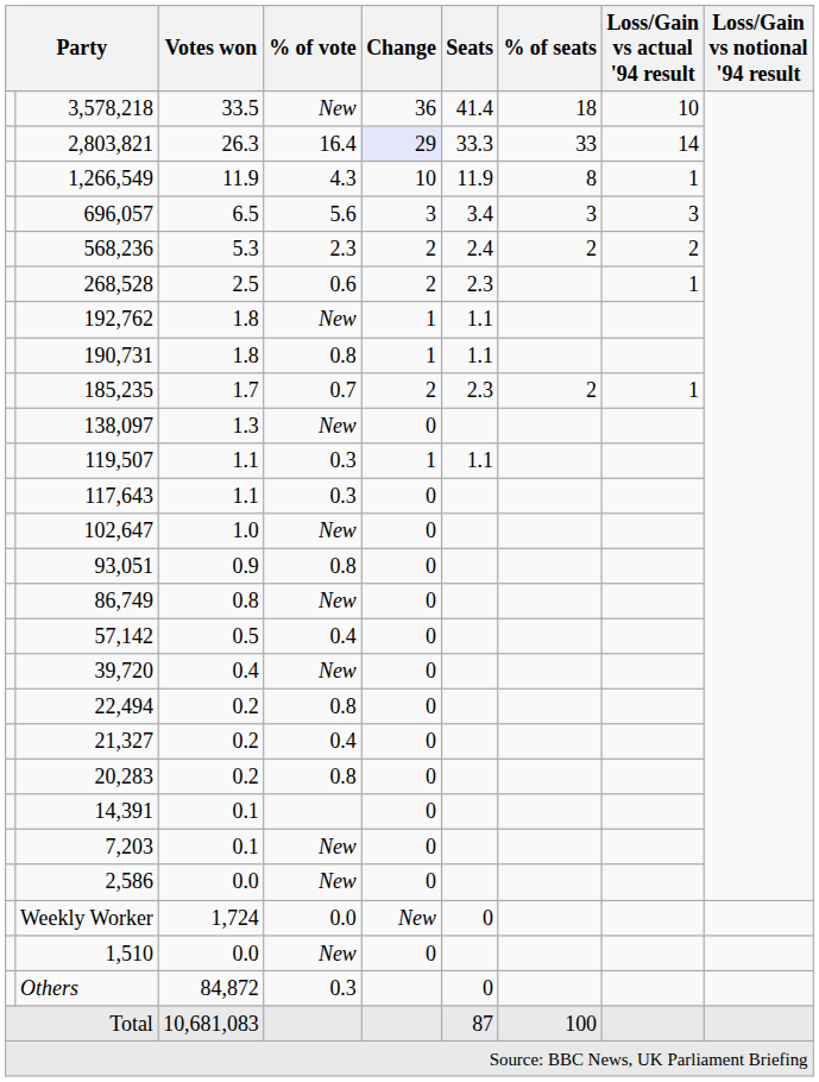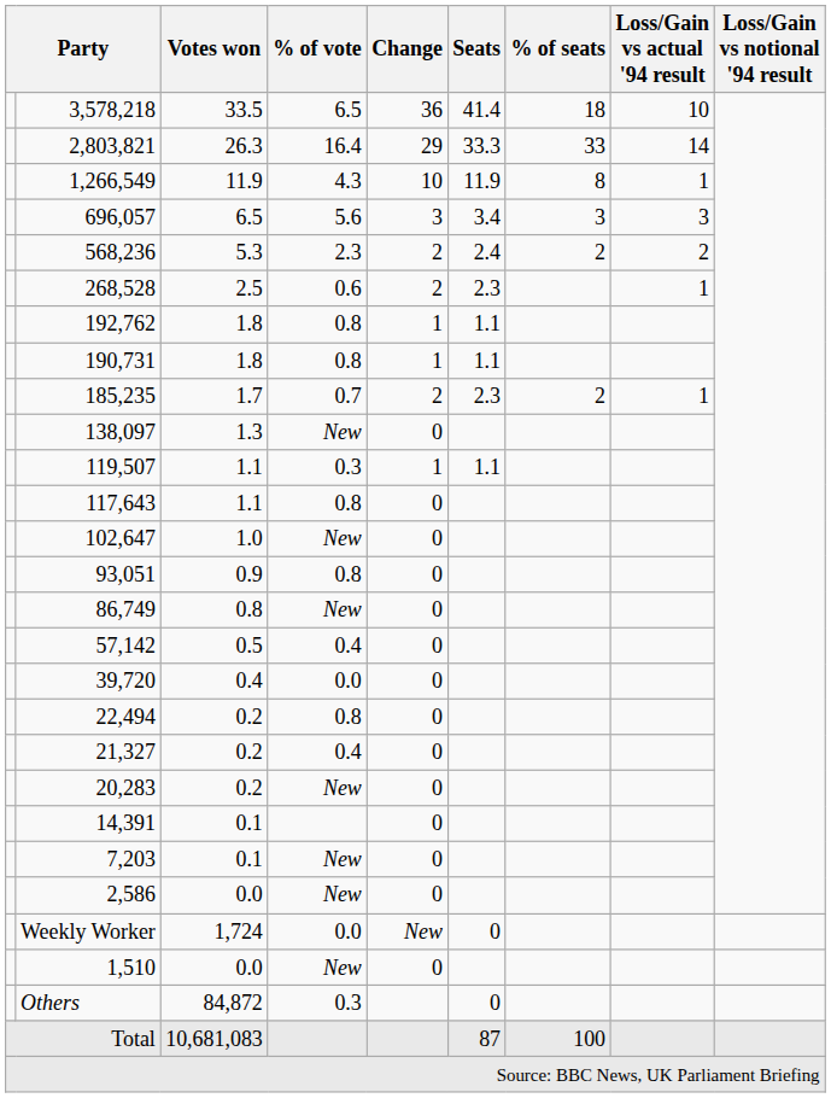 <table class="wikitable" style="font-size:95%;">
 <tr style="background:#e9e9e9;">
 <th colspan="2">Party</th>
 <th>Votes won</th>
 <th>% of vote</th>
 <th>Change</th>
 <th>Seats</th>
 <th>% of seats</th>
 <th>Loss/Gain <br> vs actual <br> '94 result</th>
 <th>Loss/Gain <br> vs notional <br> '94 result</th>
 </tr>
 <tr>
 <td></td>
 <td style="text-align:right;">3,578,218</td>
 <td style="text-align:right;">33.5</td>
-<td style="text-align:right;"><em>New</em></td>
+<td style="text-align:right;">6.5</td>
 <td style="text-align:right;">36</td>
 <td style="text-align:right;">41.4</td>
 <td style="text-align:right;">18</td>
 <td style="text-align:right;">10</td>
 </tr>
 <tr>
 <td></td>
 <td style="text-align:right;">2,803,821</td>
 <td style="text-align:right;">26.3</td>
 <td style="text-align:right;">16.4</td>
-<td style="background: lavender; text-align:right;">29</td>
+<td style="text-align:right;">29</td>
 <td style="text-align:right;">33.3</td>
 <td style="text-align:right;">33</td>
 <td style="text-align:right;">14</td>
 </tr>
 <tr>
 <td></td>
 <td style="text-align:right;">1,266,549</td>
 <td style="text-align:right;">11.9</td>
 <td style="text-align:right;">4.3</td>
 <td style="text-align:right;">10</td>
 <td style="text-align:right;">11.9</td>
 <td style="text-align:right;">8</td>
 <td style="text-align:right;">1</td>
 </tr>
 <tr>
 <td></td>
 <td style="text-align:right;">696,057</td>
 <td style="text-align:right;">6.5</td>
 <td style="text-align:right;">5.6</td>
 <td style="text-align:right;">3</td>
 <td style="text-align:right;">3.4</td>
 <td style="text-align:right;">3</td>
 <td style="text-align:right;">3</td>
 </tr>
 <tr>
 <td></td>
 <td style="text-align:right;">568,236</td>
 <td style="text-align:right;">5.3</td>
 <td style="text-align:right;">2.3</td>
 <td style="text-align:right;">2</td>
 <td style="text-align:right;">2.4</td>
 <td style="text-align:right;">2</td>
 <td style="text-align:right;">2</td>
 </tr>
 <tr>
 <td></td>
 <td style="text-align:right;">268,528</td>
 <td style="text-align:right;">2.5</td>
 <td style="text-align:right;">0.6</td>
 <td style="text-align:right;">2</td>
 <td style="text-align:right;">2.3</td>
 <td style="text-align:right;"></td>
 <td style="text-align:right;">1</td>
 </tr>
 <tr>
 <td></td>
 <td style="text-align:right;">192,762</td>
 <td style="text-align:right;">1.8</td>
-<td style="text-align:right;"><em>New</em></td>
+<td style="text-align:right;">0.8</td>
 <td style="text-align:right;">1</td>
 <td style="text-align:right;">1.1</td>
 <td style="text-align:right;"></td>
 <td style="text-align:right;"></td>
 </tr>
 <tr>
 <td></td>
 <td style="text-align:right;">190,731</td>
 <td style="text-align:right;">1.8</td>
 <td style="text-align:right;">0.8</td>
 <td style="text-align:right;">1</td>
 <td style="text-align:right;">1.1</td>
 <td style="text-align:right;"></td>
 <td style="text-align:right;"></td>
 </tr>
 <tr>
 <td></td>
 <td style="text-align:right;">185,235</td>
 <td style="text-align:right;">1.7</td>
 <td style="text-align:right;">0.7</td>
 <td style="text-align:right;">2</td>
 <td style="text-align:right;">2.3</td>
 <td style="text-align:right;">2</td>
 <td style="text-align:right;">1</td>
 </tr>
 <tr>
 <td></td>
 <td style="text-align:right;">138,097</td>
 <td style="text-align:right;">1.3</td>
 <td style="text-align:right;"><em>New</em></td>
 <td style="text-align:right;">0</td>
 <td style="text-align:right;"></td>
 <td style="text-align:right;"></td>
 <td style="text-align:right;"></td>
 </tr>
 <tr>
 <td></td>
 <td style="text-align:right;">119,507</td>
 <td style="text-align:right;">1.1</td>
 <td style="text-align:right;">0.3</td>
 <td style="text-align:right;">1</td>
 <td style="text-align:right;">1.1</td>
 <td style="text-align:right;"></td>
 <td style="text-align:right;"></td>
 </tr>
 <tr>
 <td></td>
 <td style="text-align:right;">117,643</td>
 <td style="text-align:right;">1.1</td>
-<td style="text-align:right;">0.3</td>
+<td style="text-align:right;">0.8</td>
 <td style="text-align:right;">0</td>
 <td style="text-align:right;"></td>
 <td style="text-align:right;"></td>
 <td style="text-align:right;"></td>
 </tr>
 <tr>
 <td></td>
 <td style="text-align:right;">102,647</td>
 <td style="text-align:right;">1.0</td>
 <td style="text-align:right;"><em>New</em></td>
 <td style="text-align:right;">0</td>
 <td style="text-align:right;"></td>
 <td style="text-align:right;"></td>
 <td style="text-align:right;"></td>
 </tr>
 <tr>
 <td></td>
 <td style="text-align:right;">93,051</td>
 <td style="text-align:right;">0.9</td>
 <td style="text-align:right;">0.8</td>
 <td style="text-align:right;">0</td>
 <td style="text-align:right;"></td>
 <td style="text-align:right;"></td>
 <td style="text-align:right;"></td>
 </tr>
 <tr>
 <td></td>
 <td style="text-align:right;">86,749</td>
 <td style="text-align:right;">0.8</td>
 <td style="text-align:right;"><em>New</em></td>
 <td style="text-align:right;">0</td>
 <td style="text-align:right;"></td>
 <td style="text-align:right;"></td>
 <td style="text-align:right;"></td>
 </tr>
 <tr>
 <td></td>
 <td style="text-align:right;">57,142</td>
 <td style="text-align:right;">0.5</td>
 <td style="text-align:right;">0.4</td>
 <td style="text-align:right;">0</td>
 <td style="text-align:right;"></td>
 <td style="text-align:right;"></td>
 <td style="text-align:right;"></td>
 </tr>
 <tr>
 <td></td>
 <td style="text-align:right;">39,720</td>
 <td style="text-align:right;">0.4</td>
-<td style="text-align:right;"><em>New</em></td>
+<td style="text-align:right;">0.0</td>
 <td style="text-align:right;">0</td>
 <td style="text-align:right;"></td>
 <td style="text-align:right;"></td>
 <td style="text-align:right;"></td>
 </tr>
 <tr>
 <td></td>
 <td style="text-align:right;">22,494</td>
 <td style="text-align:right;">0.2</td>
 <td style="text-align:right;">0.8</td>
 <td style="text-align:right;">0</td>
 <td style="text-align:right;"></td>
 <td style="text-align:right;"></td>
 <td style="text-align:right;"></td>
 </tr>
 <tr>
 <td></td>
 <td style="text-align:right;">21,327</td>
 <td style="text-align:right;">0.2</td>
 <td style="text-align:right;">0.4</td>
 <td style="text-align:right;">0</td>
 <td style="text-align:right;"></td>
 <td style="text-align:right;"></td>
 <td style="text-align:right;"></td>
 </tr>
 <tr>
 <td></td>
 <td style="text-align:right;">20,283</td>
 <td style="text-align:right;">0.2</td>
-<td style="text-align:right;">0.8</td>
+<td style="text-align:right;"><em>New</em></td>
 <td style="text-align:right;">0</td>
 <td style="text-align:right;"></td>
 <td style="text-align:right;"></td>
 <td style="text-align:right;"></td>
 </tr>
 <tr>
 <td></td>
 <td style="text-align:right;">14,391</td>
 <td style="text-align:right;">0.1</td>
 <td style="text-align:right;"></td>
 <td style="text-align:right;">0</td>
 <td style="text-align:right;"></td>
 <td style="text-align:right;"></td>
 <td style="text-align:right;"></td>
 </tr>
 <tr>
 <td></td>
 <td style="text-align:right;">7,203</td>
 <td style="text-align:right;">0.1</td>
 <td style="text-align:right;"><em>New</em></td>
 <td style="text-align:right;">0</td>
 <td style="text-align:right;"></td>
 <td style="text-align:right;"></td>
 <td style="text-align:right;"></td>
 </tr>
 <tr>
 <td></td>
 <td style="text-align:right;">2,586</td>
 <td style="text-align:right;">0.0</td>
 <td style="text-align:right;"><em>New</em></td>
 <td style="text-align:right;">0</td>
 <td style="text-align:right;"></td>
 <td style="text-align:right;"></td>
 <td style="text-align:right;"></td>
 </tr>
 <tr>
 <td></td>
 <td>Weekly Worker</td>
 <td style="text-align:right;">1,724</td>
 <td style="text-align:right;">0.0</td>
 <td style="text-align:right;"><em>New</em></td>
 <td style="text-align:right;">0</td>
 <td style="text-align:right;"></td>
 <td style="text-align:right;"></td>
 <td style="text-align:right;"></td>
 </tr>
 <tr>
 <td></td>
 <td style="text-align:right;">1,510</td>
 <td style="text-align:right;">0.0</td>
 <td style="text-align:right;"><em>New</em></td>
 <td style="text-align:right;">0</td>
 <td style="text-align:right;"></td>
 <td style="text-align:right;"></td>
 <td style="text-align:right;"></td>
 </tr>
 <tr>
 <td></td>
 <td style="text-align:left;"><em>Others</em></td>
 <td style="text-align:right;">84,872</td>
 <td style="text-align:right;">0.3</td>
 <td style="text-align:right;"></td>
 <td style="text-align:right;">0</td>
 <td style="text-align:right;"></td>
 <td style="text-align:right;"></td>
 <td style="text-align:right;"></td>
 </tr>
 <tr style="background:#e9e9e9; text-align:right;">
 <td colspan="2">Total</td>
 <td>10,681,083</td>
 <td></td>
 <td></td>
 <td>87</td>
 <td>100</td>
 <td></td>
 <td></td>
 </tr>
 <tr style="background:#e9e9e9; text-align:right;">
 <td colspan="9"><small>Source: BBC News, UK Parliament Briefing </small></td>
 </tr>
 </table>
